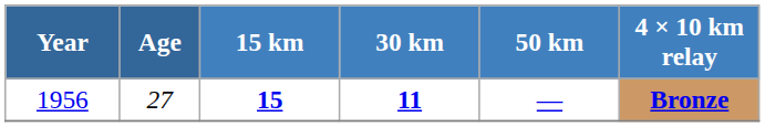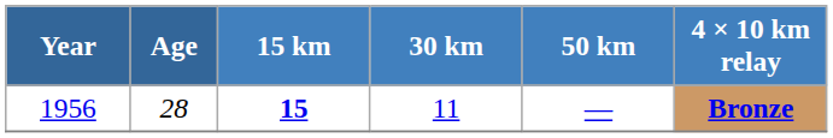 <table class="wikitable" style="font-size:95%; text-align:center; border:grey solid 1px; border-collapse:collapse; background:#ffffff;">
 <tr>
 <th style="background-color:#369; color:white; width:60px;"> Year </th>
 <th style="background-color:#369; color:white; width:40px;"> Age </th>
 <th style="background-color:#4180be; color:white; width:75px;"> 15 km </th>
 <th style="background-color:#4180be; color:white; width:75px;"> 30 km </th>
 <th style="background-color:#4180be; color:white; width:75px;"> 50 km </th>
 <th style="background-color:#4180be; color:white; width:75px;"> 4 × 10 km <br> relay </th>
 </tr>
 <tr>
 <td><a href='#'>1956</a></td>
-<td><em>27</em></td>
+<td><em>28</em></td>
 <td><strong><a href='#'>15</a></strong></td>
-<td><strong><a href='#'>11</a></strong></td>
+<td><a href='#'>11</a></td>
 <td><a href='#'>—</a></td>
 <td bgcolor="cc9966"><a href='#'><strong>Bronze</strong></a></td>
 </tr>
 <tr>
 </tr>
 </table>
